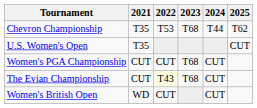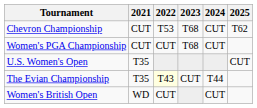 <table class="wikitable" style="font-size:95%;text-align:center;">
 <tr>
 <th>Tournament</th>
 <th>2021</th>
 <th>2022</th>
 <th>2023</th>
 <th>2024</th>
 <th>2025</th>
 </tr>
 <tr>
 <td align=left><a href='#'>Chevron Championship</a></td>
-<td>T35</td>
+<td>CUT</td>
 <td>T53</td>
 <td>T68</td>
-<td>T44</td>
+<td>CUT</td>
 <td>T62</td>
+</tr>
+<tr>
+<td align=left><a href='#'>Women's PGA Championship</a></td>
+<td>CUT</td>
+<td>CUT</td>
+<td>T68</td>
+<td>CUT</td>
+<td></td>
 </tr>
 <tr>
 <td align=left><a href='#'>U.S. Women's Open</a></td>
 <td>T35</td>
 <td style="background:#eeeeee;"></td>
 <td style="background:#eeeeee;"></td>
 <td style="background:#eeeeee;"></td>
 <td>CUT</td>
 </tr>
 <tr>
-<td align=left><a href='#'>Women's PGA Championship</a></td>
+<td align=left><a href='#'>The Evian Championship</a></td>
+<td>T35</td>
+<td style="background: lightyellow;">T43</td>
 <td>CUT</td>
-<td>CUT</td>
-<td>T68</td>
-<td>CUT</td>
-<td></td>
-</tr>
-<tr>
-<td align=left><a href='#'>The Evian Championship</a></td>
-<td>CUT</td>
-<td style="background: lightyellow;">T43</td>
-<td>T68</td>
-<td>CUT</td>
+<td>T44</td>
 <td></td>
 </tr>
 <tr>
 <td align=left><a href='#'>Women's British Open</a></td>
 <td>WD</td>
 <td>CUT</td>
 <td style="background:#eeeeee;"></td>
 <td>CUT</td>
 <td></td>
 </tr>
 </table>
